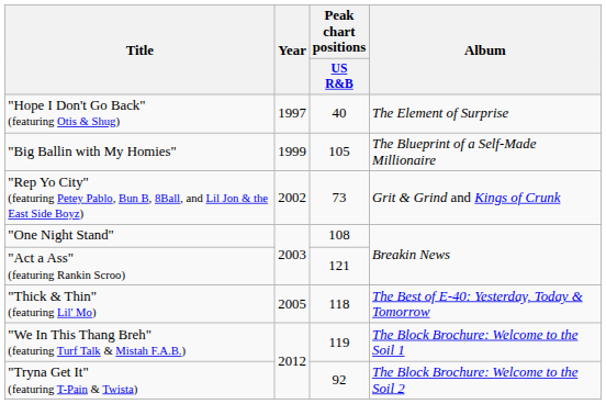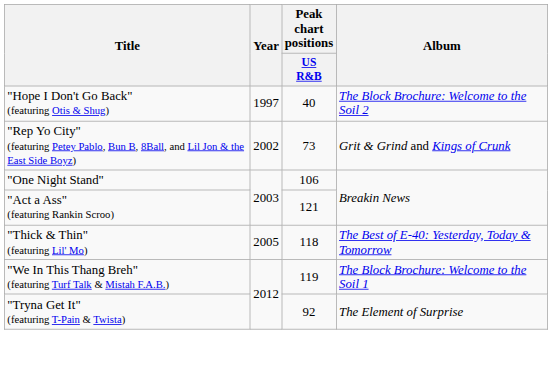 <table class="wikitable">
 <tr>
 <th style="width:300px;" rowspan="2">Title</th>
 <th style="width:28px;" rowspan="2">Year</th>
 <th>Peak chart positions</th>
 <th style="width:257px;" rowspan="2">Album</th>
 </tr>
 <tr>
 <th style="width:3em;font-size:90%;"><a href='#'>US<br>R&B</a></th>
 </tr>
 <tr>
 <td align="left">"Hope I Don't Go Back"<br><small>(featuring <a href='#'>Otis & Shug</a>)</small></td>
 <td style="text-align:center;">1997</td>
 <td style="text-align:center;">40</td>
-<td align="left"><em>The Element of Surprise</em></td>
-</tr>
-<tr>
-<td align="left">"Big Ballin with My Homies"</td>
-<td style="text-align:center;">1999</td>
-<td style="text-align:center;">105</td>
-<td align="left"><em>The Blueprint of a Self-Made Millionaire</em></td>
+<td align=left><em><a href='#'>The Block Brochure: Welcome to the Soil 2</a></em></td>
 </tr>
 <tr>
 <td align="left">"Rep Yo City"<br><small>(featuring <a href='#'>Petey Pablo</a>, <a href='#'>Bun B</a>, <a href='#'>8Ball</a>, and <a href='#'>Lil Jon & the East Side Boyz</a>)</small></td>
 <td style="text-align:center;">2002</td>
 <td style="text-align:center;">73</td>
 <td align="left"><em>Grit & Grind</em> and <em><a href='#'>Kings of Crunk</a></em></td>
 </tr>
 <tr>
 <td align=left>"One Night Stand"</td>
 <td style="text-align:center;" rowspan="2">2003</td>
-<td style="text-align:center;">108</td>
+<td style="text-align:center;">106</td>
 <td style="text-align:left;" rowspan="2"><em>Breakin News</em></td>
 </tr>
 <tr>
 <td align=left>"Act a Ass"<br><small>(featuring Rankin Scroo)</small></td>
 <td style="text-align:center;">121</td>
 </tr>
 <tr>
 <td align=left>"Thick & Thin"<br><small>(featuring <a href='#'>Lil' Mo</a>)</small></td>
 <td align=center>2005</td>
 <td style="text-align:center;">118</td>
 <td align=left><em><a href='#'>The Best of E-40: Yesterday, Today & Tomorrow</a></em></td>
 </tr>
 <tr>
 <td align=left>"We In This Thang Breh"<br><small>(featuring <a href='#'>Turf Talk</a> & <a href='#'>Mistah F.A.B.</a>)</small></td>
 <td style="text-align:center;" rowspan="2">2012</td>
 <td style="text-align:center;">119</td>
 <td align=left><em><a href='#'>The Block Brochure: Welcome to the Soil 1</a></em></td>
 </tr>
 <tr>
 <td align=left>"Tryna Get It"<br><small>(featuring <a href='#'>T-Pain</a> & <a href='#'>Twista</a>)</small></td>
 <td style="text-align:center;">92</td>
-<td align=left><em><a href='#'>The Block Brochure: Welcome to the Soil 2</a></em></td>
+<td align="left"><em>The Element of Surprise</em></td>
 </tr>
 </table>
